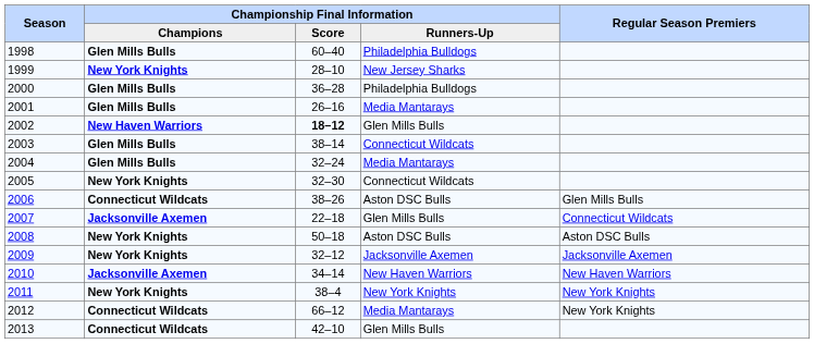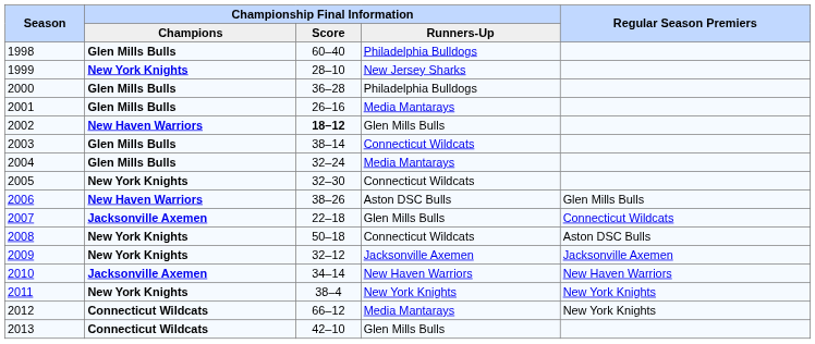 <table border="1" cellpadding="3" cellspacing="0" style="border-collapse:collapse; font-size:92%; width:1000px;">
 <tr style="background:#c1d8ff;">
 <th rowspan=2>Season</th>
 <th colspan=3>Championship Final Information</th>
 <th rowspan=2>Regular Season Premiers</th>
 </tr>
 <tr style="background:#efefef;">
 <th>Champions</th>
 <th>Score</th>
 <th>Runners-Up</th>
 </tr>
 <tr style="background:#f5faff;">
 <td>1998</td>
 <td> <strong>Glen Mills Bulls</strong></td>
 <td style="text-align:center;">60–40</td>
 <td> <a href='#'>Philadelphia Bulldogs</a></td>
 <td></td>
 </tr>
 <tr style="background:#f5faff;">
 <td>1999</td>
 <td> <strong><a href='#'>New York Knights</a></strong></td>
 <td style="text-align:center;">28–10</td>
 <td> <a href='#'>New Jersey Sharks</a></td>
 <td></td>
 </tr>
 <tr style="background:#f5faff;">
 <td>2000</td>
 <td> <strong>Glen Mills Bulls</strong></td>
 <td style="text-align:center;">36–28</td>
 <td> Philadelphia Bulldogs</td>
 <td></td>
 </tr>
 <tr style="background:#f5faff;">
 <td>2001</td>
 <td> <strong>Glen Mills Bulls</strong></td>
 <td style="text-align:center;">26–16</td>
 <td> <a href='#'>Media Mantarays</a></td>
 <td></td>
 </tr>
 <tr style="background:#f5faff;">
 <td>2002</td>
 <td> <strong><a href='#'>New Haven Warriors</a></strong></td>
 <td style="text-align:center;"><strong>18–12</strong></td>
 <td> Glen Mills Bulls</td>
 <td></td>
 </tr>
 <tr style="background:#f5faff;">
 <td>2003</td>
 <td> <strong>Glen Mills Bulls</strong></td>
 <td style="text-align:center;">38–14</td>
 <td> <a href='#'>Connecticut Wildcats</a></td>
 <td></td>
 </tr>
 <tr style="background:#f5faff;">
 <td>2004</td>
 <td> <strong>Glen Mills Bulls</strong></td>
 <td style="text-align:center;">32–24</td>
 <td> <a href='#'>Media Mantarays</a></td>
 <td></td>
 </tr>
 <tr style="background:#f5faff;">
 <td>2005</td>
 <td> <strong>New York Knights</strong></td>
 <td style="text-align:center;">32–30</td>
 <td> Connecticut Wildcats</td>
 <td></td>
 </tr>
 <tr style="background:#f5faff;">
 <td><a href='#'>2006</a></td>
-<td> <strong>Connecticut Wildcats</strong></td>
+<td> <strong><a href='#'>New Haven Warriors</a></strong></td>
 <td style="text-align:center;">38–26</td>
 <td> Aston DSC Bulls</td>
 <td> Glen Mills Bulls</td>
 </tr>
 <tr style="background:#f5faff;">
 <td><a href='#'>2007</a></td>
 <td> <strong><a href='#'>Jacksonville Axemen</a></strong></td>
 <td style="text-align:center;">22–18</td>
 <td> Glen Mills Bulls</td>
 <td> <a href='#'>Connecticut Wildcats</a></td>
 </tr>
 <tr style="background:#f5faff;">
 <td><a href='#'>2008</a></td>
 <td> <strong>New York Knights</strong></td>
 <td style="text-align:center;">50–18</td>
-<td> Aston DSC Bulls</td>
+<td> Connecticut Wildcats</td>
 <td> Aston DSC Bulls</td>
 </tr>
 <tr style="background:#f5faff;">
 <td><a href='#'>2009</a></td>
 <td> <strong>New York Knights</strong></td>
 <td style="text-align:center;">32–12</td>
 <td> <a href='#'>Jacksonville Axemen</a></td>
 <td> <a href='#'>Jacksonville Axemen</a></td>
 </tr>
 <tr style="background:#f5faff;">
 <td><a href='#'>2010</a></td>
 <td> <strong><a href='#'>Jacksonville Axemen</a></strong></td>
 <td style="text-align:center;">34–14</td>
 <td> <a href='#'>New Haven Warriors</a></td>
 <td> <a href='#'>New Haven Warriors</a></td>
 </tr>
 <tr style="background:#f5faff;">
 <td><a href='#'>2011</a></td>
 <td> <strong>New York Knights</strong></td>
 <td style="text-align:center;">38–4</td>
 <td> <a href='#'>New York Knights</a></td>
 <td> <a href='#'>New York Knights</a></td>
 </tr>
 <tr style="background:#f5faff;">
 <td>2012</td>
 <td> <strong>Connecticut Wildcats</strong></td>
 <td style="text-align:center;">66–12</td>
 <td> <a href='#'>Media Mantarays</a></td>
 <td> New York Knights</td>
 </tr>
 <tr style="background:#f5faff;">
 <td>2013</td>
 <td> <strong>Connecticut Wildcats</strong></td>
 <td style="text-align:center;">42–10</td>
 <td> Glen Mills Bulls</td>
 <td></td>
 </tr>
 </table>
